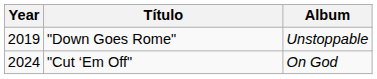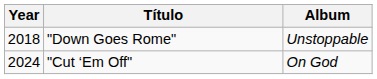 <table class="wikitable">
 <tr>
 <th>Year</th>
 <th style="width:16em;">Título</th>
 <th>Album</th>
 </tr>
 <tr>
-<td>2019</td>
+<td>2018</td>
 <td>"Down Goes Rome"</td>
 <td><em>Unstoppable</em></td>
 </tr>
 <tr>
 <td>2024</td>
 <td>"Cut ‘Em Off"</td>
 <td><em>On God</em></td>
 </tr>
 </table>
